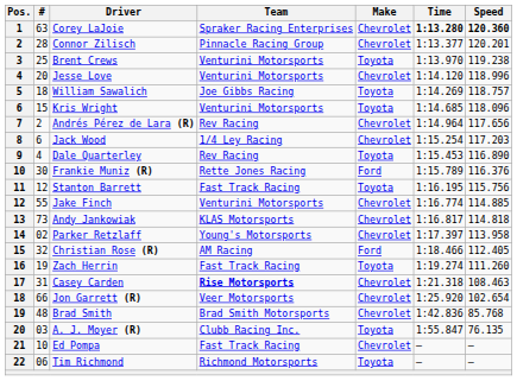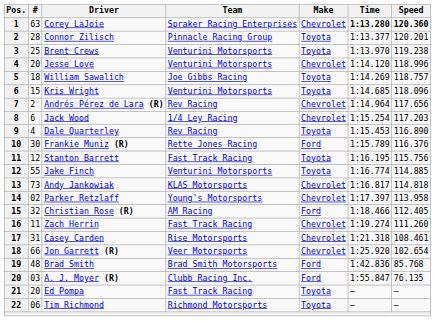 <table class="wikitable" style="font-size:95%">
 <tr>
 <th>Pos.</th>
 <th>#</th>
 <th>Driver</th>
 <th>Team</th>
 <th>Make</th>
 <th>Time</th>
 <th>Speed</th>
 </tr>
 <tr>
 <th>1</th>
 <td>63</td>
 <td><a href='#'>Corey LaJoie</a></td>
 <td><a href='#'>Spraker Racing Enterprises</a></td>
 <td><a href='#'>Chevrolet</a></td>
 <td><strong>1:13.280</strong></td>
 <td><strong>120.360</strong></td>
 </tr>
 <tr>
 <th>2</th>
 <td>28</td>
 <td><a href='#'>Connor Zilisch</a></td>
 <td><a href='#'>Pinnacle Racing Group</a></td>
-<td><a href='#'>Chevrolet</a></td>
+<td><a href='#'>Toyota</a></td>
 <td>1:13.377</td>
 <td>120.201</td>
 </tr>
 <tr>
 <th>3</th>
 <td>25</td>
 <td><a href='#'>Brent Crews</a></td>
 <td><a href='#'>Venturini Motorsports</a></td>
 <td><a href='#'>Toyota</a></td>
 <td>1:13.970</td>
 <td>119.238</td>
 </tr>
 <tr>
 <th>4</th>
 <td>20</td>
 <td><a href='#'>Jesse Love</a></td>
 <td><a href='#'>Venturini Motorsports</a></td>
 <td><a href='#'>Chevrolet</a></td>
 <td>1:14.120</td>
 <td>118.996</td>
 </tr>
 <tr>
 <th>5</th>
 <td>18</td>
 <td><a href='#'>William Sawalich</a></td>
 <td><a href='#'>Joe Gibbs Racing</a></td>
 <td><a href='#'>Toyota</a></td>
 <td>1:14.269</td>
 <td>118.757</td>
 </tr>
 <tr>
 <th>6</th>
 <td>15</td>
 <td><a href='#'>Kris Wright</a></td>
 <td><a href='#'>Venturini Motorsports</a></td>
 <td><a href='#'>Toyota</a></td>
 <td>1:14.685</td>
 <td>118.096</td>
 </tr>
 <tr>
 <th>7</th>
 <td>2</td>
 <td><a href='#'>Andrés Pérez de Lara</a> <strong>(R)</strong></td>
 <td><a href='#'>Rev Racing</a></td>
 <td><a href='#'>Chevrolet</a></td>
 <td>1:14.964</td>
 <td>117.656</td>
 </tr>
 <tr>
 <th>8</th>
 <td>6</td>
 <td><a href='#'>Jack Wood</a></td>
 <td><a href='#'>1/4 Ley Racing</a></td>
 <td><a href='#'>Chevrolet</a></td>
 <td>1:15.254</td>
 <td>117.203</td>
 </tr>
 <tr>
 <th>9</th>
 <td>4</td>
 <td><a href='#'>Dale Quarterley</a></td>
 <td><a href='#'>Rev Racing</a></td>
 <td><a href='#'>Toyota</a></td>
 <td>1:15.453</td>
 <td>116.890</td>
 </tr>
 <tr>
 <th>10</th>
 <td>30</td>
 <td><a href='#'>Frankie Muniz</a> <strong>(R)</strong></td>
 <td><a href='#'>Rette Jones Racing</a></td>
 <td><a href='#'>Ford</a></td>
 <td>1:15.789</td>
 <td>116.376</td>
 </tr>
 <tr>
 <th>11</th>
 <td>12</td>
 <td><a href='#'>Stanton Barrett</a></td>
 <td><a href='#'>Fast Track Racing</a></td>
 <td><a href='#'>Toyota</a></td>
 <td>1:16.195</td>
 <td>115.756</td>
 </tr>
 <tr>
 <th>12</th>
 <td>55</td>
 <td><a href='#'>Jake Finch</a></td>
 <td><a href='#'>Venturini Motorsports</a></td>
-<td><a href='#'>Chevrolet</a></td>
+<td><a href='#'>Toyota</a></td>
 <td>1:16.774</td>
 <td>114.885</td>
 </tr>
 <tr>
 <th>13</th>
 <td>73</td>
 <td><a href='#'>Andy Jankowiak</a></td>
 <td><a href='#'>KLAS Motorsports</a></td>
 <td><a href='#'>Chevrolet</a></td>
 <td>1:16.817</td>
 <td>114.818</td>
 </tr>
 <tr>
 <th>14</th>
 <td>02</td>
 <td><a href='#'>Parker Retzlaff</a></td>
 <td><a href='#'>Young's Motorsports</a></td>
 <td><a href='#'>Chevrolet</a></td>
 <td>1:17.397</td>
 <td>113.958</td>
 </tr>
 <tr>
 <th>15</th>
 <td>32</td>
 <td><a href='#'>Christian Rose</a> <strong>(R)</strong></td>
 <td><a href='#'>AM Racing</a></td>
 <td><a href='#'>Ford</a></td>
 <td>1:18.466</td>
 <td>112.405</td>
 </tr>
 <tr>
 <th>16</th>
-<td>19</td>
+<td>11</td>
 <td><a href='#'>Zach Herrin</a></td>
 <td><a href='#'>Fast Track Racing</a></td>
-<td><a href='#'>Toyota</a></td>
+<td><a href='#'>Chevrolet</a></td>
 <td>1:19.274</td>
 <td>111.260</td>
 </tr>
 <tr>
 <th>17</th>
 <td>31</td>
 <td><a href='#'>Casey Carden</a></td>
-<td><strong><a href='#'>Rise Motorsports</a></strong></td>
+<td><a href='#'>Rise Motorsports</a></td>
 <td><a href='#'>Chevrolet</a></td>
 <td>1:21.318</td>
-<td>108.463</td>
+<td>108.461</td>
 </tr>
 <tr>
 <th>18</th>
 <td>66</td>
 <td><a href='#'>Jon Garrett</a> <strong>(R)</strong></td>
 <td><a href='#'>Veer Motorsports</a></td>
 <td><a href='#'>Chevrolet</a></td>
 <td>1:25.920</td>
 <td>102.654</td>
 </tr>
 <tr>
 <th>19</th>
 <td>48</td>
 <td><a href='#'>Brad Smith</a></td>
 <td><a href='#'>Brad Smith Motorsports</a></td>
-<td><a href='#'>Chevrolet</a></td>
+<td><a href='#'>Ford</a></td>
 <td>1:42.836</td>
 <td>85.768</td>
 </tr>
 <tr>
 <th>20</th>
 <td>03</td>
 <td><a href='#'>A. J. Moyer</a> <strong>(R)</strong></td>
 <td><a href='#'>Clubb Racing Inc.</a></td>
-<td><a href='#'>Toyota</a></td>
+<td><a href='#'>Ford</a></td>
 <td>1:55.847</td>
 <td>76.135</td>
 </tr>
 <tr>
 <th>21</th>
-<td>10</td>
+<td>20</td>
 <td><a href='#'>Ed Pompa</a></td>
 <td><a href='#'>Fast Track Racing</a></td>
-<td><a href='#'>Chevrolet</a></td>
+<td><a href='#'>Toyota</a></td>
 <td>–</td>
 <td>–</td>
 </tr>
 <tr>
 <th>22</th>
 <td>06</td>
 <td><a href='#'>Tim Richmond</a></td>
 <td><a href='#'>Richmond Motorsports</a></td>
 <td><a href='#'>Toyota</a></td>
 <td>–</td>
 <td>–</td>
 </tr>
 <tr>
 <th colspan="7"></th>
 </tr>
 </table>
